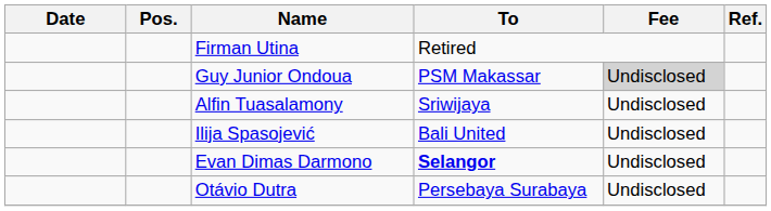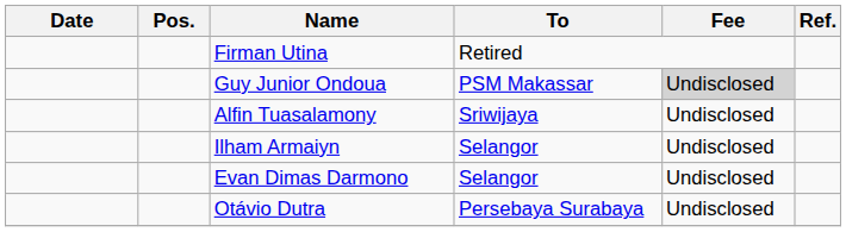 <table class="wikitable">
 <tr>
 <th style="width:100px">Date</th>
 <th style="width:50px">Pos.</th>
 <th style="width:190px">Name</th>
 <th style="width:160px">To</th>
 <th style="width:100px">Fee</th>
 <th style="width:20px">Ref.</th>
 </tr>
 <tr>
 <td></td>
 <td align=center></td>
 <td> <a href='#'>Firman Utina</a></td>
 <td colspan=2>Retired</td>
 <td></td>
 </tr>
 <tr>
 <td></td>
 <td align=center></td>
 <td> <a href='#'>Guy Junior Ondoua</a></td>
 <td> <a href='#'>PSM Makassar</a></td>
 <td style="background: lightgrey;">Undisclosed</td>
 <td></td>
 </tr>
 <tr>
 <td></td>
 <td align=center></td>
 <td> <a href='#'>Alfin Tuasalamony</a></td>
 <td> <a href='#'>Sriwijaya</a></td>
 <td>Undisclosed</td>
 <td></td>
 </tr>
 <tr>
 <td></td>
 <td align=center></td>
-<td> <a href='#'>Ilija Spasojević</a></td>
-<td> <a href='#'>Bali United</a></td>
+<td> <a href='#'>Ilham Armaiyn</a></td>
+<td> <a href='#'>Selangor</a></td>
 <td>Undisclosed</td>
 <td></td>
 </tr>
 <tr>
 <td></td>
 <td align=center></td>
 <td> <a href='#'>Evan Dimas Darmono</a></td>
-<td><strong> <a href='#'>Selangor</a></strong></td>
+<td> <a href='#'>Selangor</a></td>
 <td>Undisclosed</td>
 <td></td>
 </tr>
 <tr>
 <td></td>
 <td align=center></td>
 <td> <a href='#'>Otávio Dutra</a></td>
 <td> <a href='#'>Persebaya Surabaya</a></td>
 <td>Undisclosed</td>
 <td></td>
 </tr>
 <tr>
 </tr>
 </table>
